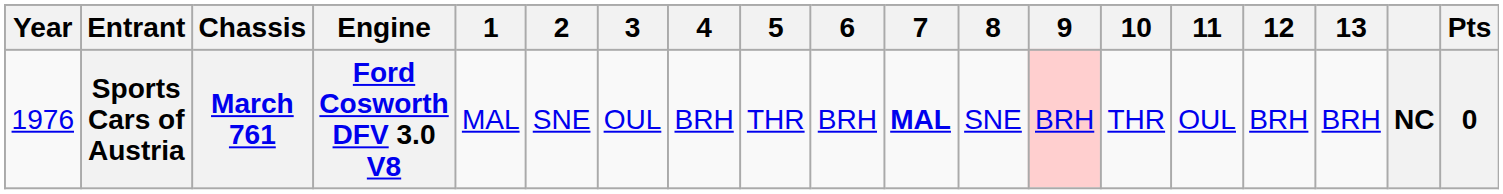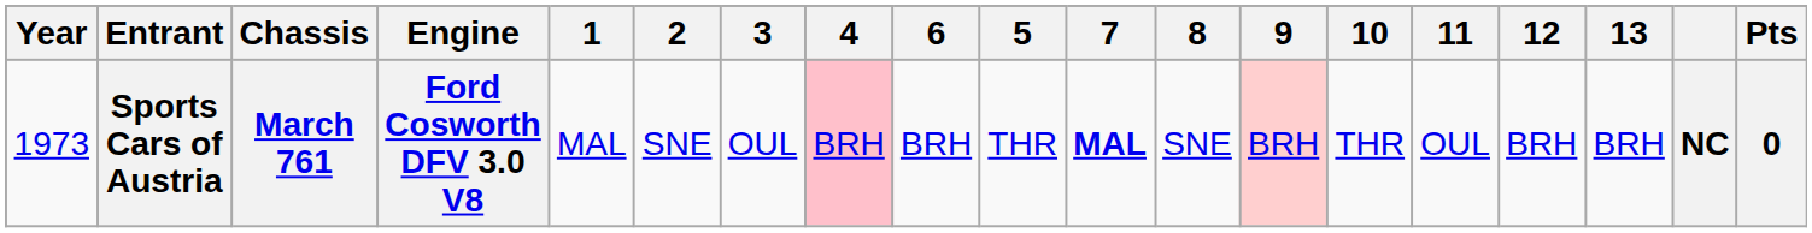 <table class="wikitable" style="text-align:center; font-size:90%">
 <tr>
 <th>Year</th>
 <th>Entrant</th>
 <th>Chassis</th>
 <th>Engine</th>
 <th>1</th>
 <th>2</th>
 <th>3</th>
 <th>4</th>
+<th>6</th>
 <th>5</th>
-<th>6</th>
 <th>7</th>
 <th>8</th>
 <th>9</th>
 <th>10</th>
 <th>11</th>
 <th>12</th>
 <th>13</th>
 <th></th>
 <th>Pts</th>
 </tr>
 <tr>
-<td><a href='#'>1976</a></td>
+<td><a href='#'>1973</a></td>
 <th>Sports Cars of Austria</th>
 <th><a href='#'>March</a> <a href='#'>761</a></th>
 <th><a href='#'>Ford Cosworth DFV</a> 3.0 <a href='#'>V8</a></th>
 <td><a href='#'>MAL</a></td>
 <td><a href='#'>SNE</a></td>
 <td><a href='#'>OUL</a></td>
+<td style="background: pink;"><a href='#'>BRH</a></td>
 <td><a href='#'>BRH</a></td>
 <td><a href='#'>THR</a></td>
-<td><a href='#'>BRH</a></td>
 <td><strong><a href='#'>MAL</a></strong></td>
 <td><a href='#'>SNE</a></td>
 <td style="background:#FFCFCF;"><a href='#'>BRH</a><br></td>
 <td><a href='#'>THR</a></td>
 <td><a href='#'>OUL</a></td>
 <td><a href='#'>BRH</a></td>
 <td><a href='#'>BRH</a></td>
 <th>NC</th>
 <th>0</th>
 </tr>
 </table>
